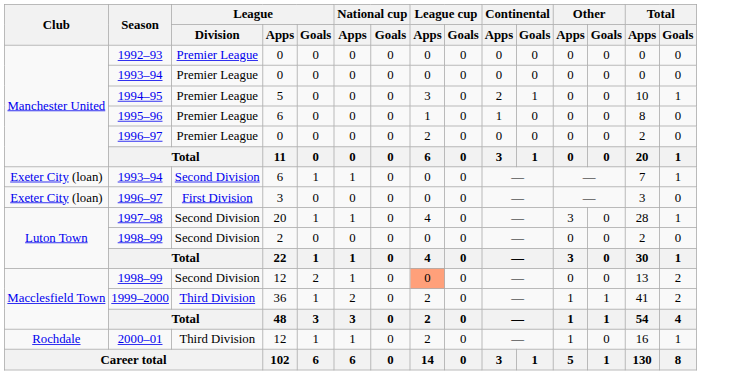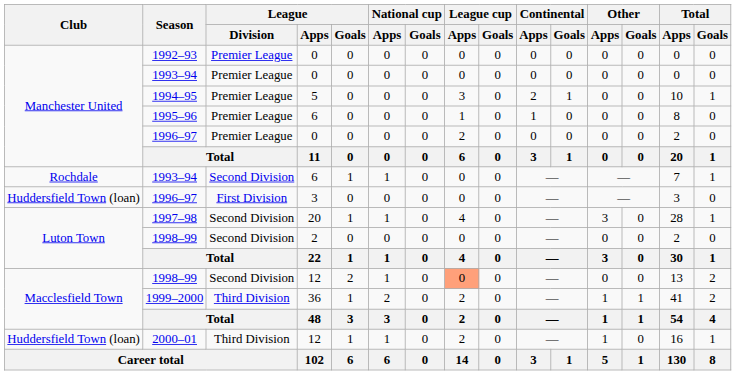 <table class="wikitable" style="text-align:center">
 <tr>
 <th rowspan="2">Club</th>
 <th rowspan="2">Season</th>
 <th colspan="3">League</th>
 <th colspan="2">National cup</th>
 <th colspan="2">League cup</th>
 <th colspan="2">Continental</th>
 <th colspan="2">Other</th>
 <th colspan="2">Total</th>
 </tr>
 <tr>
 <th>Division</th>
 <th>Apps</th>
 <th>Goals</th>
 <th>Apps</th>
 <th>Goals</th>
 <th>Apps</th>
 <th>Goals</th>
 <th>Apps</th>
 <th>Goals</th>
 <th>Apps</th>
 <th>Goals</th>
 <th>Apps</th>
 <th>Goals</th>
 </tr>
 <tr>
 <td rowspan="6"><a href='#'>Manchester United</a></td>
 <td><a href='#'>1992–93</a></td>
 <td><a href='#'>Premier League</a></td>
 <td>0</td>
 <td>0</td>
 <td>0</td>
 <td>0</td>
 <td>0</td>
 <td>0</td>
 <td>0</td>
 <td>0</td>
 <td>0</td>
 <td>0</td>
 <td>0</td>
 <td>0</td>
 </tr>
 <tr>
 <td><a href='#'>1993–94</a></td>
 <td>Premier League</td>
 <td>0</td>
 <td>0</td>
 <td>0</td>
 <td>0</td>
 <td>0</td>
 <td>0</td>
 <td>0</td>
 <td>0</td>
 <td>0</td>
 <td>0</td>
 <td>0</td>
 <td>0</td>
 </tr>
 <tr>
 <td><a href='#'>1994–95</a></td>
 <td>Premier League</td>
 <td>5</td>
 <td>0</td>
 <td>0</td>
 <td>0</td>
 <td>3</td>
 <td>0</td>
 <td>2</td>
 <td>1</td>
 <td>0</td>
 <td>0</td>
 <td>10</td>
 <td>1</td>
 </tr>
 <tr>
 <td><a href='#'>1995–96</a></td>
 <td>Premier League</td>
 <td>6</td>
 <td>0</td>
 <td>0</td>
 <td>0</td>
 <td>1</td>
 <td>0</td>
 <td>1</td>
 <td>0</td>
 <td>0</td>
 <td>0</td>
 <td>8</td>
 <td>0</td>
 </tr>
 <tr>
 <td><a href='#'>1996–97</a></td>
 <td>Premier League</td>
 <td>0</td>
 <td>0</td>
 <td>0</td>
 <td>0</td>
 <td>2</td>
 <td>0</td>
 <td>0</td>
 <td>0</td>
 <td>0</td>
 <td>0</td>
 <td>2</td>
 <td>0</td>
 </tr>
 <tr>
 <th colspan="2">Total</th>
 <th>11</th>
 <th>0</th>
 <th>0</th>
 <th>0</th>
 <th>6</th>
 <th>0</th>
 <th>3</th>
 <th>1</th>
 <th>0</th>
 <th>0</th>
 <th>20</th>
 <th>1</th>
 </tr>
 <tr>
-<td><a href='#'>Exeter City</a> (loan)</td>
+<td><a href='#'>Rochdale</a></td>
 <td><a href='#'>1993–94</a></td>
 <td><a href='#'>Second Division</a></td>
 <td>6</td>
 <td>1</td>
 <td>1</td>
 <td>0</td>
 <td>0</td>
 <td>0</td>
 <td colspan="2">—</td>
 <td colspan="2">—</td>
 <td>7</td>
 <td>1</td>
 </tr>
 <tr>
-<td><a href='#'>Exeter City</a> (loan)</td>
+<td><a href='#'>Huddersfield Town</a> (loan)</td>
 <td><a href='#'>1996–97</a></td>
 <td><a href='#'>First Division</a></td>
 <td>3</td>
 <td>0</td>
 <td>0</td>
 <td>0</td>
 <td>0</td>
 <td>0</td>
 <td colspan="2">—</td>
 <td colspan="2">—</td>
 <td>3</td>
 <td>0</td>
 </tr>
 <tr>
 <td rowspan="3"><a href='#'>Luton Town</a></td>
 <td><a href='#'>1997–98</a></td>
 <td>Second Division</td>
 <td>20</td>
 <td>1</td>
 <td>1</td>
 <td>0</td>
 <td>4</td>
 <td>0</td>
 <td colspan="2">—</td>
 <td>3</td>
 <td>0</td>
 <td>28</td>
 <td>1</td>
 </tr>
 <tr>
 <td><a href='#'>1998–99</a></td>
 <td>Second Division</td>
 <td>2</td>
 <td>0</td>
 <td>0</td>
 <td>0</td>
 <td>0</td>
 <td>0</td>
 <td colspan="2">—</td>
 <td>0</td>
 <td>0</td>
 <td>2</td>
 <td>0</td>
 </tr>
 <tr>
 <th colspan="2">Total</th>
 <th>22</th>
 <th>1</th>
 <th>1</th>
 <th>0</th>
 <th>4</th>
 <th>0</th>
 <th colspan="2">—</th>
 <th>3</th>
 <th>0</th>
 <th>30</th>
 <th>1</th>
 </tr>
 <tr>
 <td rowspan="3"><a href='#'>Macclesfield Town</a></td>
 <td><a href='#'>1998–99</a></td>
 <td>Second Division</td>
 <td>12</td>
 <td>2</td>
 <td>1</td>
 <td>0</td>
 <td style="background: lightsalmon;">0</td>
 <td>0</td>
 <td colspan="2">—</td>
 <td>0</td>
 <td>0</td>
 <td>13</td>
 <td>2</td>
 </tr>
 <tr>
 <td><a href='#'>1999–2000</a></td>
 <td><a href='#'>Third Division</a></td>
 <td>36</td>
 <td>1</td>
 <td>2</td>
 <td>0</td>
 <td>2</td>
 <td>0</td>
 <td colspan="2">—</td>
 <td>1</td>
 <td>1</td>
 <td>41</td>
 <td>2</td>
 </tr>
 <tr>
 <th colspan="2">Total</th>
 <th>48</th>
 <th>3</th>
 <th>3</th>
 <th>0</th>
 <th>2</th>
 <th>0</th>
 <th colspan="2">—</th>
 <th>1</th>
 <th>1</th>
 <th>54</th>
 <th>4</th>
 </tr>
 <tr>
-<td><a href='#'>Rochdale</a></td>
+<td><a href='#'>Huddersfield Town</a> (loan)</td>
 <td><a href='#'>2000–01</a></td>
 <td>Third Division</td>
 <td>12</td>
 <td>1</td>
 <td>1</td>
 <td>0</td>
 <td>2</td>
 <td>0</td>
 <td colspan="2">—</td>
 <td>1</td>
 <td>0</td>
 <td>16</td>
 <td>1</td>
 </tr>
 <tr>
 <th colspan="3">Career total</th>
 <th>102</th>
 <th>6</th>
 <th>6</th>
 <th>0</th>
 <th>14</th>
 <th>0</th>
 <th>3</th>
 <th>1</th>
 <th>5</th>
 <th>1</th>
 <th>130</th>
 <th>8</th>
 </tr>
 </table>
